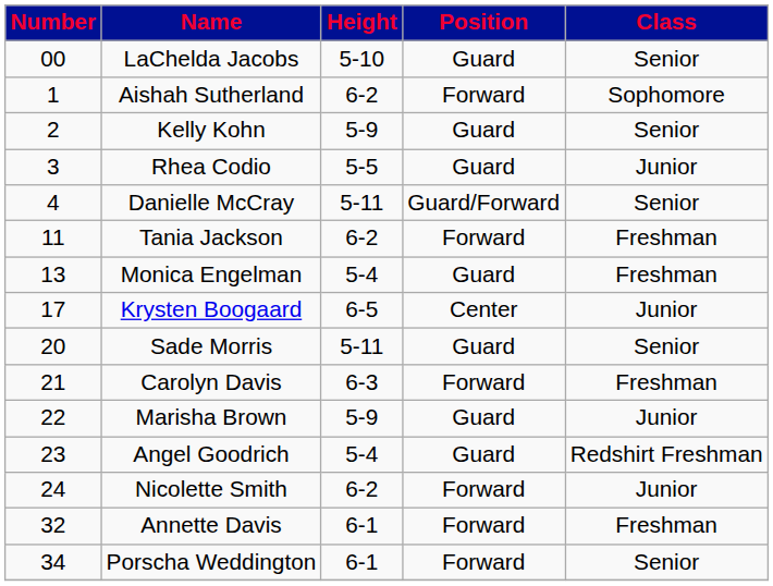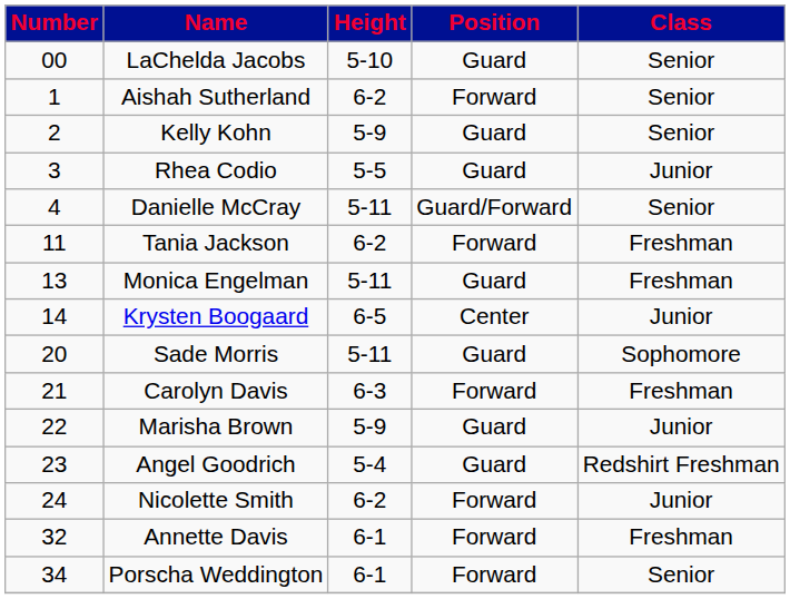 <table class="wikitable" style="text-align:center">
 <tr>
 <th style="background:#001092;color:#F20030;">Number</th>
 <th style="background:#001092;color:#F20030;">Name</th>
 <th style="background:#001092;color:#F20030;">Height</th>
 <th style="background:#001092;color:#F20030;">Position</th>
 <th style="background:#001092;color:#F20030;">Class</th>
 </tr>
 <tr>
 <td>00</td>
 <td>LaChelda Jacobs</td>
 <td>5-10</td>
 <td>Guard</td>
 <td>Senior</td>
 </tr>
 <tr>
 <td>1</td>
 <td>Aishah Sutherland</td>
 <td>6-2</td>
 <td>Forward</td>
-<td>Sophomore</td>
+<td>Senior</td>
 </tr>
 <tr>
 <td>2</td>
 <td>Kelly Kohn</td>
 <td>5-9</td>
 <td>Guard</td>
 <td>Senior</td>
 </tr>
 <tr>
 <td>3</td>
 <td>Rhea Codio</td>
 <td>5-5</td>
 <td>Guard</td>
 <td>Junior</td>
 </tr>
 <tr>
 <td>4</td>
 <td>Danielle McCray</td>
 <td>5-11</td>
 <td>Guard/Forward</td>
 <td>Senior</td>
 </tr>
 <tr>
 <td>11</td>
 <td>Tania Jackson</td>
 <td>6-2</td>
 <td>Forward</td>
 <td>Freshman</td>
 </tr>
 <tr>
 <td>13</td>
 <td>Monica Engelman</td>
-<td>5-4</td>
+<td>5-11</td>
 <td>Guard</td>
 <td>Freshman</td>
 </tr>
 <tr>
-<td>17</td>
+<td>14</td>
 <td><a href='#'>Krysten Boogaard</a></td>
 <td>6-5</td>
 <td>Center</td>
 <td>Junior</td>
 </tr>
 <tr>
 <td>20</td>
 <td>Sade Morris</td>
 <td>5-11</td>
 <td>Guard</td>
-<td>Senior</td>
+<td>Sophomore</td>
 </tr>
 <tr>
 <td>21</td>
 <td>Carolyn Davis</td>
 <td>6-3</td>
 <td>Forward</td>
 <td>Freshman</td>
 </tr>
 <tr>
 <td>22</td>
 <td>Marisha Brown</td>
 <td>5-9</td>
 <td>Guard</td>
 <td>Junior</td>
 </tr>
 <tr>
 <td>23</td>
 <td>Angel Goodrich</td>
 <td>5-4</td>
 <td>Guard</td>
 <td>Redshirt Freshman</td>
 </tr>
 <tr>
 <td>24</td>
 <td>Nicolette Smith</td>
 <td>6-2</td>
 <td>Forward</td>
 <td>Junior</td>
 </tr>
 <tr>
 <td>32</td>
 <td>Annette Davis</td>
 <td>6-1</td>
 <td>Forward</td>
 <td>Freshman</td>
 </tr>
 <tr>
 <td>34</td>
 <td>Porscha Weddington</td>
 <td>6-1</td>
 <td>Forward</td>
 <td>Senior</td>
 </tr>
 <tr>
 </tr>
 </table>
